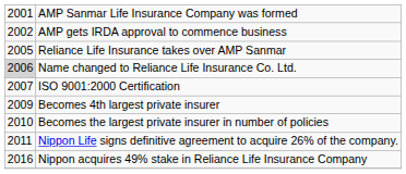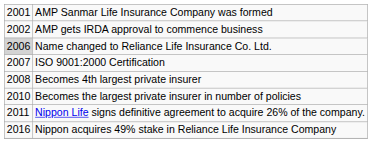 <table class="wikitable">
 <tr>
 <td>2001</td>
 <td>AMP Sanmar Life Insurance Company was formed</td>
 </tr>
 <tr>
 <td>2002</td>
 <td>AMP gets IRDA approval to commence business</td>
 </tr>
 <tr>
-<td>2005</td>
-<td>Reliance Life Insurance takes over AMP Sanmar</td>
-</tr>
-<tr>
 <td style="background: lightgrey;">2006</td>
 <td>Name changed to Reliance Life Insurance Co. Ltd.</td>
 </tr>
 <tr>
 <td>2007</td>
 <td>ISO 9001:2000 Certification</td>
 </tr>
 <tr>
-<td>2009</td>
+<td>2008</td>
 <td>Becomes 4th largest private insurer</td>
 </tr>
 <tr>
 <td>2010</td>
 <td>Becomes the largest private insurer in number of policies</td>
 </tr>
 <tr>
 <td>2011</td>
 <td><a href='#'>Nippon Life</a> signs definitive agreement to acquire 26% of the company.</td>
 </tr>
 <tr>
 <td>2016</td>
 <td>Nippon acquires 49% stake in Reliance Life Insurance Company</td>
 </tr>
 <tr>
 </tr>
 </table>
